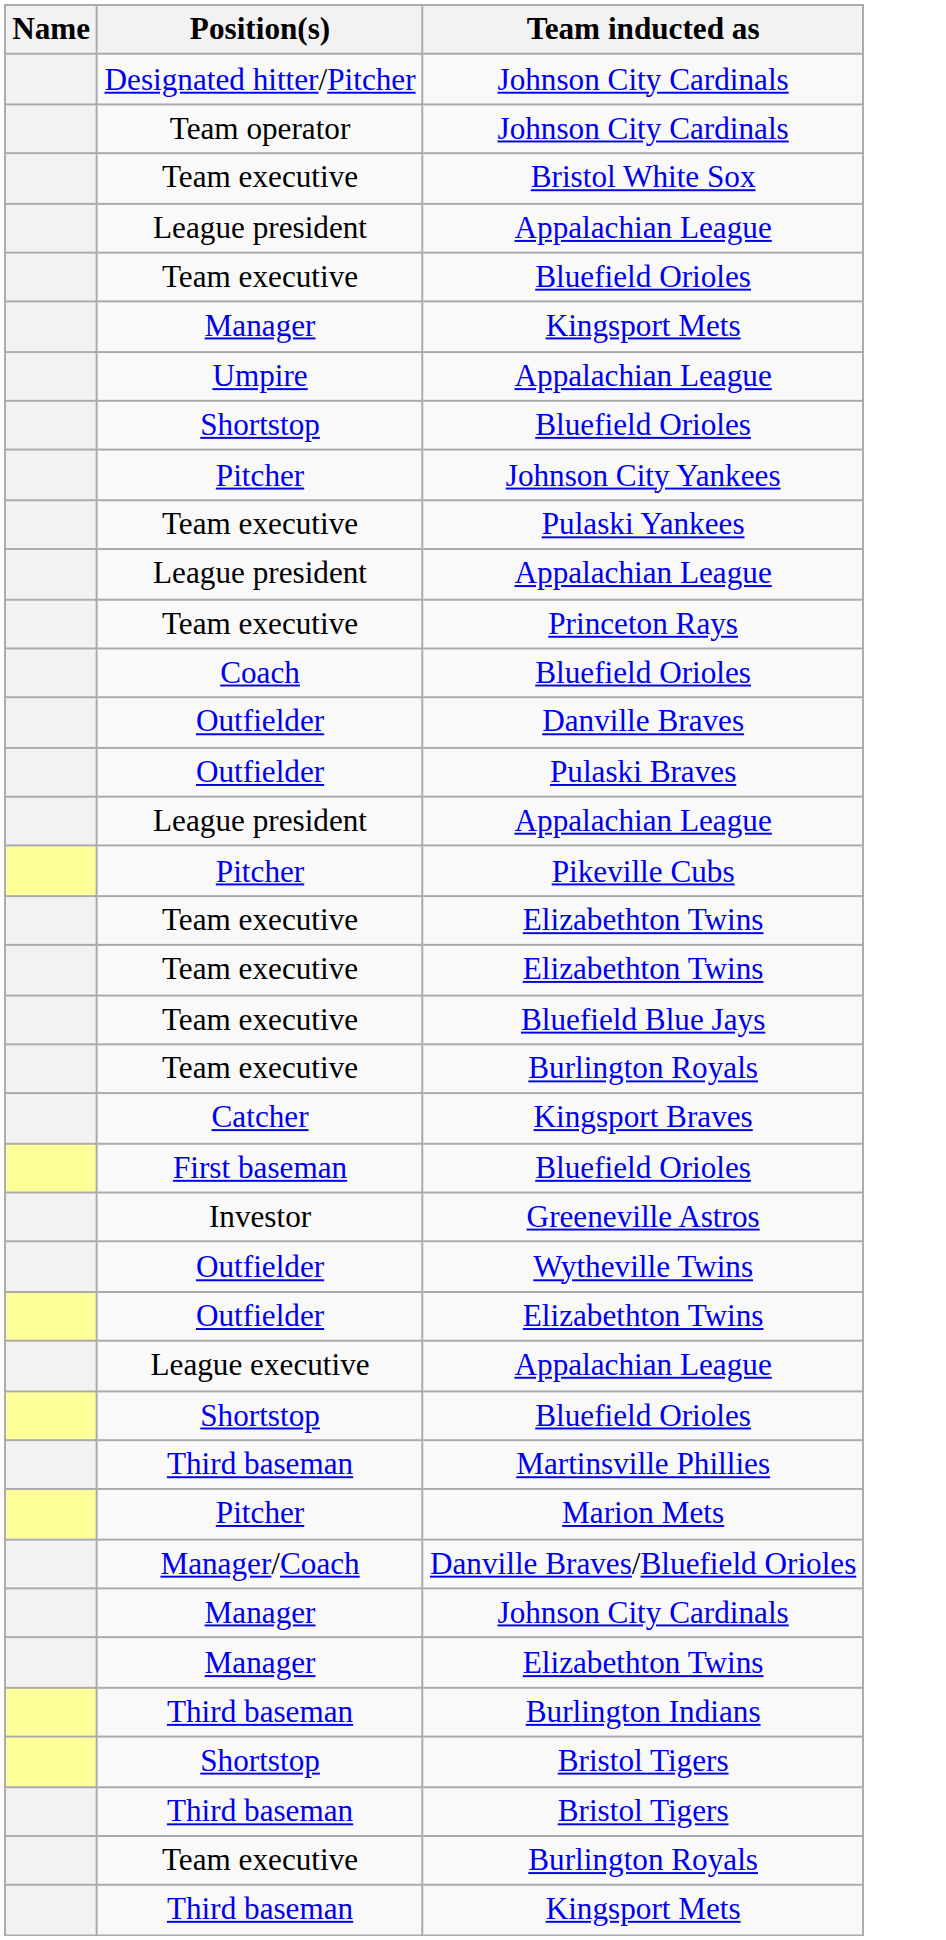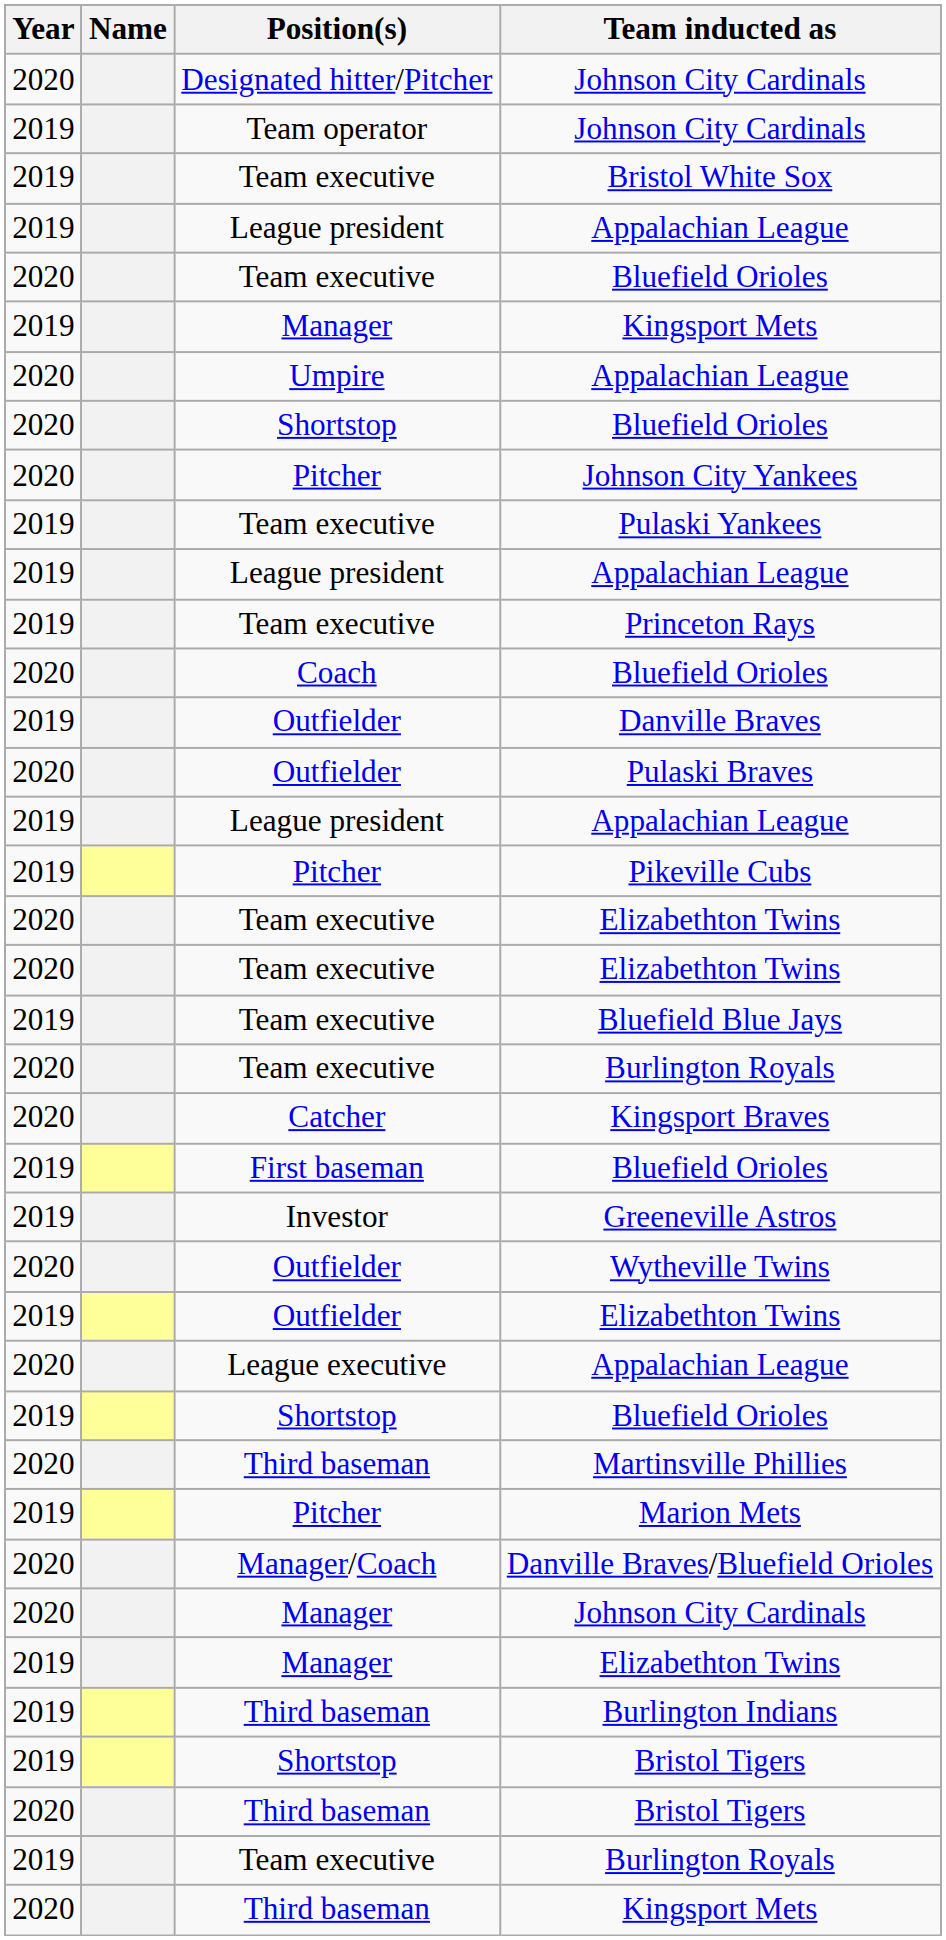 <table class="wikitable sortable plainrowheaders" style="text-align:center">
 <tr>
+<th scope="col">Year</th>
 <th scope="col">Name</th>
 <th scope="col">Position(s)</th>
 <th scope="col">Team inducted as</th>
 </tr>
 <tr>
+<td>2020</td>
 <th scope="row" style="text-align:center"></th>
 <td><a href='#'>Designated hitter</a>/<a href='#'>Pitcher</a></td>
 <td><a href='#'>Johnson City Cardinals</a></td>
 </tr>
 <tr>
+<td>2019</td>
 <th scope="row" style="text-align:center"></th>
 <td>Team operator</td>
 <td><a href='#'>Johnson City Cardinals</a></td>
 </tr>
 <tr>
+<td>2019</td>
 <th scope="row" style="text-align:center"></th>
 <td>Team executive</td>
 <td><a href='#'>Bristol White Sox</a></td>
 </tr>
 <tr>
+<td>2019</td>
 <th scope="row" style="text-align:center"></th>
 <td>League president</td>
 <td><a href='#'>Appalachian League</a></td>
 </tr>
 <tr>
+<td>2020</td>
 <th scope="row" style="text-align:center"></th>
 <td>Team executive</td>
 <td><a href='#'>Bluefield Orioles</a></td>
 </tr>
 <tr>
+<td>2019</td>
 <th scope="row" style="text-align:center"></th>
 <td><a href='#'>Manager</a></td>
 <td><a href='#'>Kingsport Mets</a></td>
 </tr>
 <tr>
+<td>2020</td>
 <th scope="row" style="text-align:center"></th>
 <td><a href='#'>Umpire</a></td>
 <td><a href='#'>Appalachian League</a></td>
 </tr>
 <tr>
+<td>2020</td>
 <th scope="row" style="text-align:center"></th>
 <td><a href='#'>Shortstop</a></td>
 <td><a href='#'>Bluefield Orioles</a></td>
 </tr>
 <tr>
+<td>2020</td>
 <th scope="row" style="text-align:center"></th>
 <td><a href='#'>Pitcher</a></td>
 <td><a href='#'>Johnson City Yankees</a></td>
 </tr>
 <tr>
+<td>2019</td>
 <th scope="row" style="text-align:center"></th>
 <td>Team executive</td>
 <td><a href='#'>Pulaski Yankees</a></td>
 </tr>
 <tr>
+<td>2019</td>
 <th scope="row" style="text-align:center"></th>
 <td>League president</td>
 <td><a href='#'>Appalachian League</a></td>
 </tr>
 <tr>
+<td>2019</td>
 <th scope="row" style="text-align:center"></th>
 <td>Team executive</td>
 <td><a href='#'>Princeton Rays</a></td>
 </tr>
 <tr>
+<td>2020</td>
 <th scope="row" style="text-align:center"></th>
 <td><a href='#'>Coach</a></td>
 <td><a href='#'>Bluefield Orioles</a></td>
 </tr>
 <tr>
+<td>2019</td>
 <th scope="row" style="text-align:center"></th>
 <td><a href='#'>Outfielder</a></td>
 <td><a href='#'>Danville Braves</a></td>
 </tr>
 <tr>
+<td>2020</td>
 <th scope="row" style="text-align:center"></th>
 <td><a href='#'>Outfielder</a></td>
 <td><a href='#'>Pulaski Braves</a></td>
 </tr>
 <tr>
+<td>2019</td>
 <th scope="row" style="text-align:center"></th>
 <td>League president</td>
 <td><a href='#'>Appalachian League</a></td>
 </tr>
 <tr>
+<td>2019</td>
 <th scope="row" style="background:#FFFF99; text-align:center"><sup></sup></th>
 <td><a href='#'>Pitcher</a></td>
 <td><a href='#'>Pikeville Cubs</a></td>
 </tr>
 <tr>
+<td>2020</td>
 <th scope="row" style="text-align:center"></th>
 <td>Team executive</td>
 <td><a href='#'>Elizabethton Twins</a></td>
 </tr>
 <tr>
+<td>2020</td>
 <th scope="row" style="text-align:center"></th>
 <td>Team executive</td>
 <td><a href='#'>Elizabethton Twins</a></td>
 </tr>
 <tr>
+<td>2019</td>
 <th scope="row" style="text-align:center"></th>
 <td>Team executive</td>
 <td><a href='#'>Bluefield Blue Jays</a></td>
 </tr>
 <tr>
+<td>2020</td>
 <th scope="row" style="text-align:center"></th>
 <td>Team executive</td>
 <td><a href='#'>Burlington Royals</a></td>
 </tr>
 <tr>
+<td>2020</td>
 <th scope="row" style="text-align:center"></th>
 <td><a href='#'>Catcher</a></td>
 <td><a href='#'>Kingsport Braves</a></td>
 </tr>
 <tr>
+<td>2019</td>
 <th scope="row" style="background:#FFFF99; text-align:center"><sup></sup></th>
 <td><a href='#'>First baseman</a></td>
 <td><a href='#'>Bluefield Orioles</a></td>
 </tr>
 <tr>
+<td>2019</td>
 <th scope="row" style="text-align:center"></th>
 <td>Investor</td>
 <td><a href='#'>Greeneville Astros</a></td>
 </tr>
 <tr>
+<td>2020</td>
 <th scope="row" style="text-align:center"></th>
 <td><a href='#'>Outfielder</a></td>
 <td><a href='#'>Wytheville Twins</a></td>
 </tr>
 <tr>
+<td>2019</td>
 <th scope="row" style="background:#FFFF99; text-align:center"><sup></sup></th>
 <td><a href='#'>Outfielder</a></td>
 <td><a href='#'>Elizabethton Twins</a></td>
 </tr>
 <tr>
+<td>2020</td>
 <th scope="row" style="text-align:center"></th>
 <td>League executive</td>
 <td><a href='#'>Appalachian League</a></td>
 </tr>
 <tr>
+<td>2019</td>
 <th scope="row" style="background:#FFFF99; text-align:center"><sup></sup></th>
 <td><a href='#'>Shortstop</a></td>
 <td><a href='#'>Bluefield Orioles</a></td>
 </tr>
 <tr>
+<td>2020</td>
 <th scope="row" style="text-align:center"></th>
 <td><a href='#'>Third baseman</a></td>
 <td><a href='#'>Martinsville Phillies</a></td>
 </tr>
 <tr>
+<td>2019</td>
 <th scope="row" style="background:#FFFF99; text-align:center"><sup></sup></th>
 <td><a href='#'>Pitcher</a></td>
 <td><a href='#'>Marion Mets</a></td>
 </tr>
 <tr>
+<td>2020</td>
 <th scope="row" style="text-align:center"></th>
 <td><a href='#'>Manager</a>/<a href='#'>Coach</a></td>
 <td><a href='#'>Danville Braves</a>/<a href='#'>Bluefield Orioles</a></td>
 </tr>
 <tr>
+<td>2020</td>
 <th scope="row" style="text-align:center"></th>
 <td><a href='#'>Manager</a></td>
 <td><a href='#'>Johnson City Cardinals</a></td>
 </tr>
 <tr>
+<td>2019</td>
 <th scope="row" style="text-align:center"></th>
 <td><a href='#'>Manager</a></td>
 <td><a href='#'>Elizabethton Twins</a></td>
 </tr>
 <tr>
+<td>2019</td>
 <th scope="row" style="background:#FFFF99; text-align:center"><sup></sup></th>
 <td><a href='#'>Third baseman</a></td>
 <td><a href='#'>Burlington Indians</a></td>
 </tr>
 <tr>
+<td>2019</td>
 <th scope="row" style="background:#FFFF99; text-align:center"><sup></sup></th>
 <td><a href='#'>Shortstop</a></td>
 <td><a href='#'>Bristol Tigers</a></td>
 </tr>
 <tr>
+<td>2020</td>
 <th scope="row" style="text-align:center"></th>
 <td><a href='#'>Third baseman</a></td>
 <td><a href='#'>Bristol Tigers</a></td>
 </tr>
 <tr>
+<td>2019</td>
 <th scope="row" style="text-align:center"></th>
 <td>Team executive</td>
 <td><a href='#'>Burlington Royals</a></td>
 </tr>
 <tr>
+<td>2020</td>
 <th scope="row" style="text-align:center"></th>
 <td><a href='#'>Third baseman</a></td>
 <td><a href='#'>Kingsport Mets</a></td>
 </tr>
 </table>
